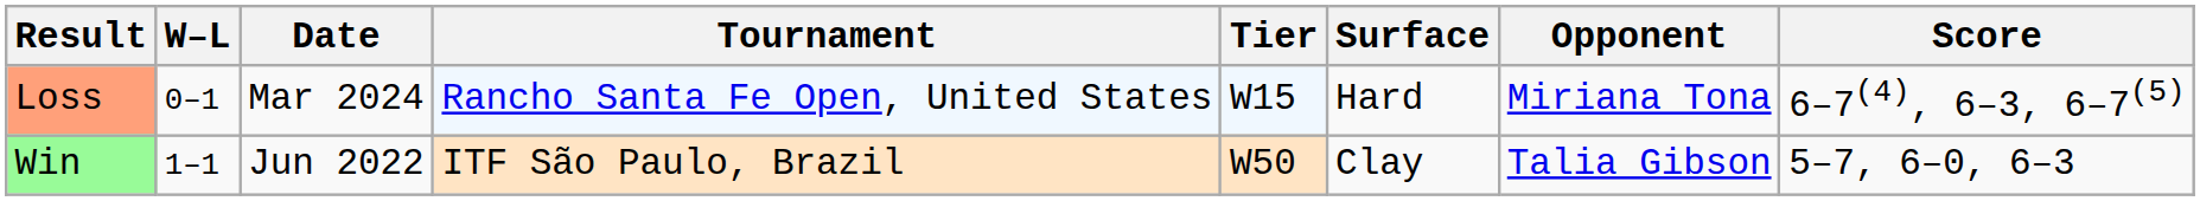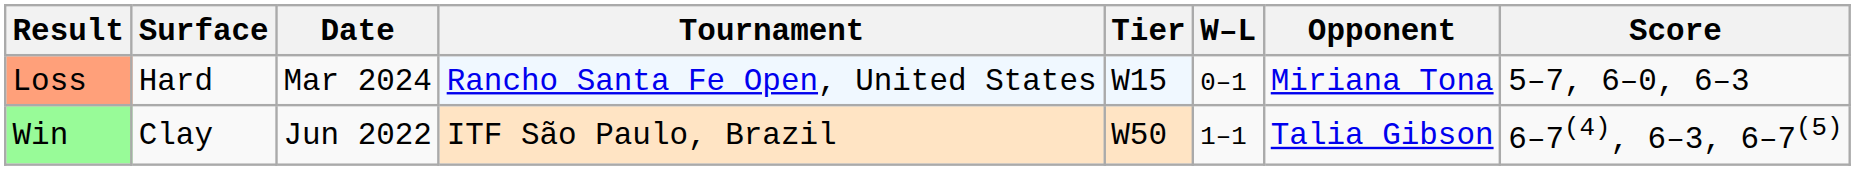 <table class="sortable wikitable">
 <tr>
 <th>Result</th>
-<th class="unsortable">W–L</th>
+<th>Surface</th>
 <th>Date</th>
 <th>Tournament</th>
 <th>Tier</th>
-<th>Surface</th>
+<th class="unsortable">W–L</th>
 <th>Opponent</th>
 <th class="unsortable">Score</th>
 </tr>
 <tr>
 <td bgcolor=ffa07a>Loss</td>
-<td><small>0–1</small></td>
+<td>Hard</td>
 <td>Mar 2024</td>
 <td style="background:#f0f8ff;"><a href='#'>Rancho Santa Fe Open</a>, United States</td>
 <td style="background:#f0f8ff;">W15</td>
-<td>Hard</td>
+<td><small>0–1</small></td>
 <td> <a href='#'>Miriana Tona</a></td>
-<td>6–7<sup>(4)</sup>, 6–3, 6–7<sup>(5)</sup></td>
+<td>5–7, 6–0, 6–3</td>
 </tr>
 <tr>
 <td bgcolor=98FB98>Win</td>
-<td><small>1–1</small></td>
+<td>Clay</td>
 <td>Jun 2022</td>
 <td style="background:#ffe4c4;">ITF São Paulo, Brazil</td>
 <td style="background:#ffe4c4;">W50</td>
-<td>Clay</td>
+<td><small>1–1</small></td>
 <td> <a href='#'>Talia Gibson</a></td>
-<td>5–7, 6–0, 6–3</td>
+<td>6–7<sup>(4)</sup>, 6–3, 6–7<sup>(5)</sup></td>
 </tr>
 </table>
